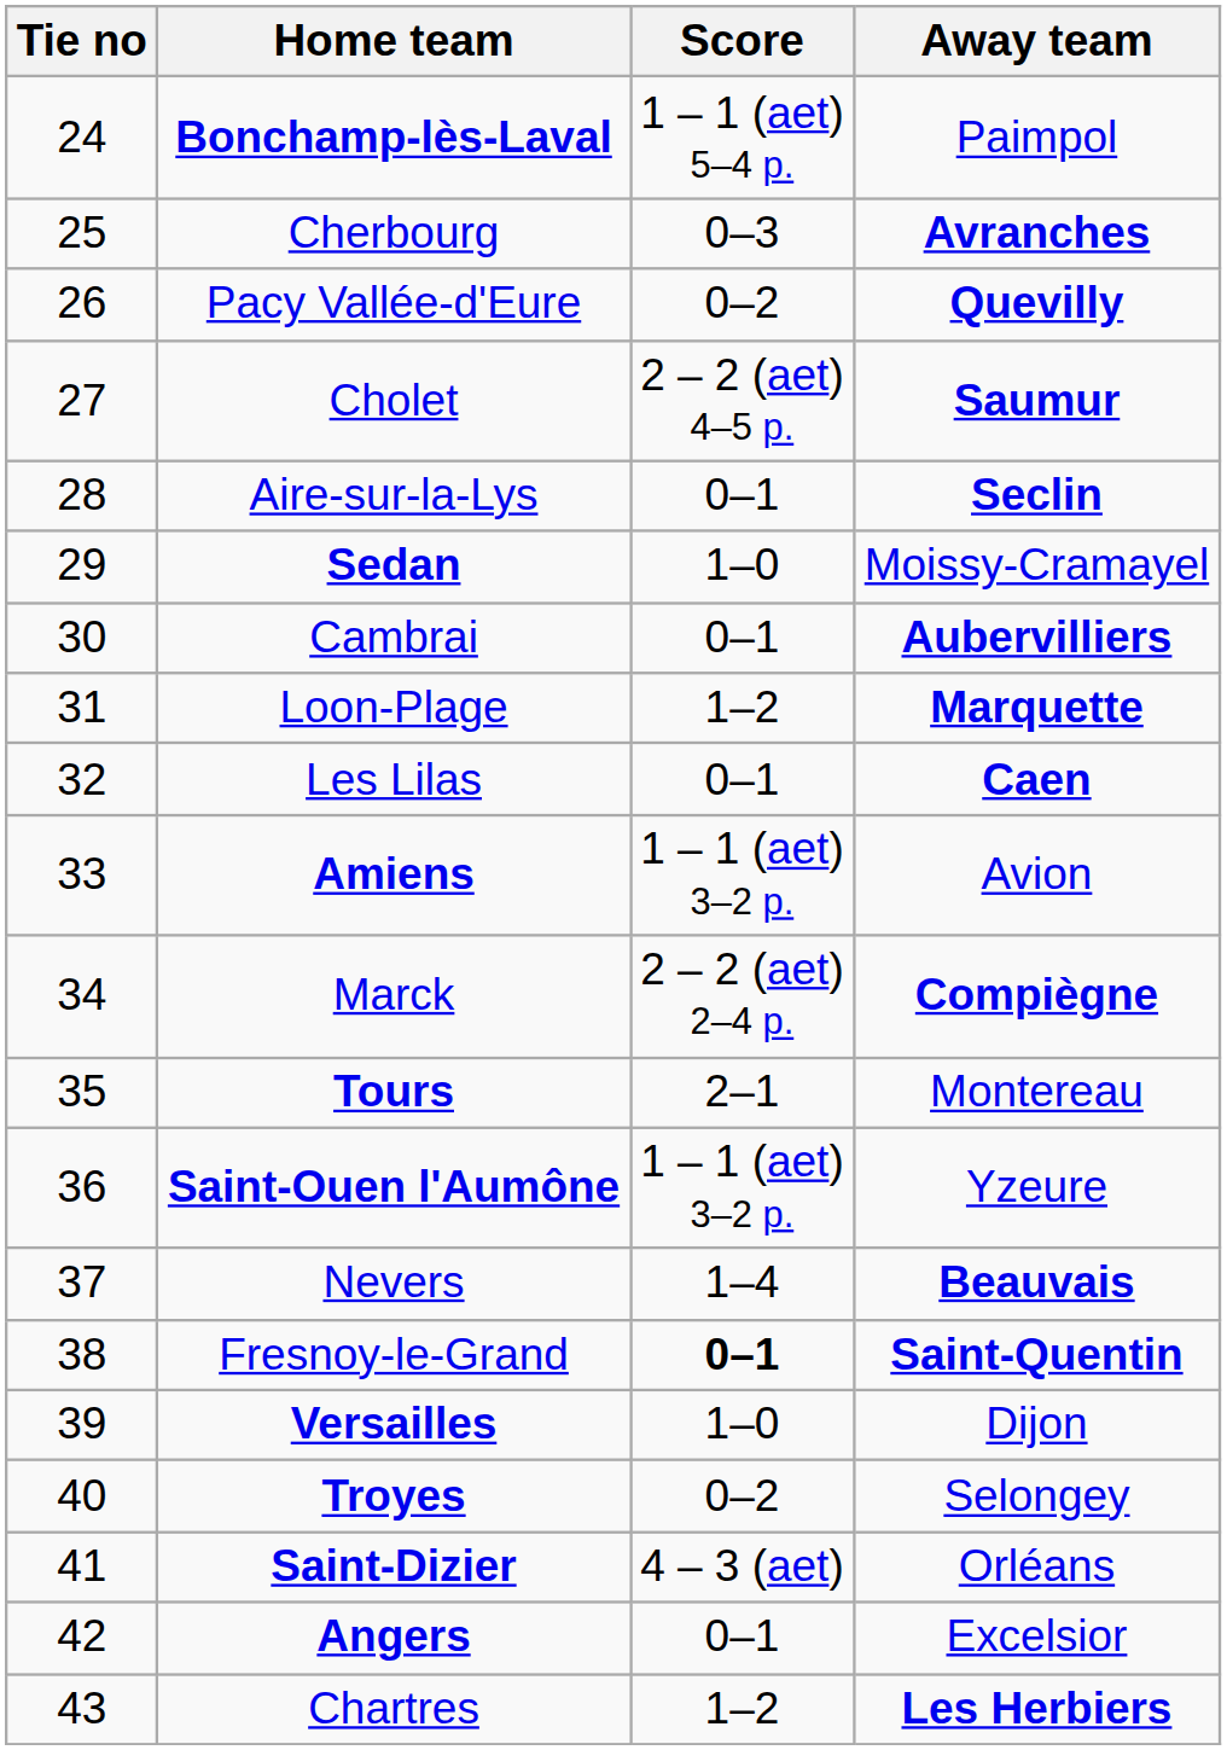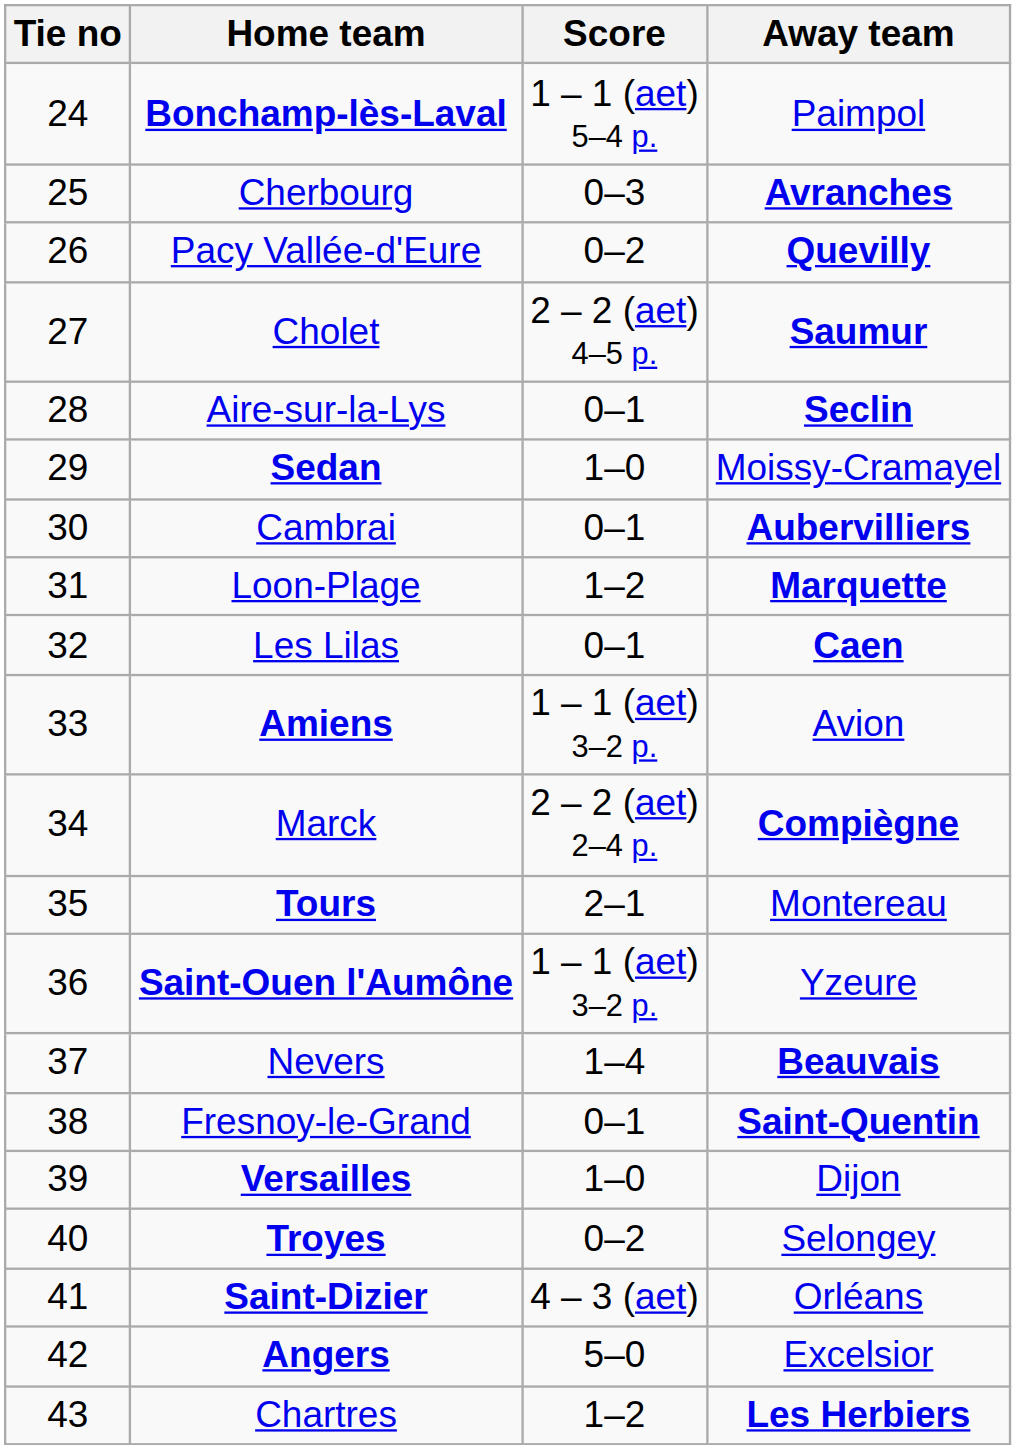 <table class="wikitable" style="text-align:center">
 <tr>
 <th>Tie no</th>
 <th>Home team</th>
 <th>Score</th>
 <th>Away team</th>
 </tr>
 <tr>
 <td>24</td>
 <td><strong><a href='#'>Bonchamp-lès-Laval</a></strong></td>
 <td>1 – 1 (<a href='#'>aet</a>)<br><small>5–4 <a href='#'>p.</a></small></td>
 <td><a href='#'>Paimpol</a></td>
 </tr>
 <tr>
 <td>25</td>
 <td><a href='#'>Cherbourg</a></td>
 <td>0–3</td>
 <td><strong><a href='#'>Avranches</a></strong></td>
 </tr>
 <tr>
 <td>26</td>
 <td><a href='#'>Pacy Vallée-d'Eure</a></td>
 <td>0–2</td>
 <td><strong><a href='#'>Quevilly</a></strong></td>
 </tr>
 <tr>
 <td>27</td>
 <td><a href='#'>Cholet</a></td>
 <td>2 – 2 (<a href='#'>aet</a>)<br><small>4–5 <a href='#'>p.</a></small></td>
 <td><strong><a href='#'>Saumur</a></strong></td>
 </tr>
 <tr>
 <td>28</td>
 <td><a href='#'>Aire-sur-la-Lys</a></td>
 <td>0–1</td>
 <td><strong><a href='#'>Seclin</a></strong></td>
 </tr>
 <tr>
 <td>29</td>
 <td><strong><a href='#'>Sedan</a></strong></td>
 <td>1–0</td>
 <td><a href='#'>Moissy-Cramayel</a></td>
 </tr>
 <tr>
 <td>30</td>
 <td><a href='#'>Cambrai</a></td>
 <td>0–1</td>
 <td><strong><a href='#'>Aubervilliers</a></strong></td>
 </tr>
 <tr>
 <td>31</td>
 <td><a href='#'>Loon-Plage</a></td>
 <td>1–2</td>
 <td><strong><a href='#'>Marquette</a></strong></td>
 </tr>
 <tr>
 <td>32</td>
 <td><a href='#'>Les Lilas</a></td>
 <td>0–1</td>
 <td><strong><a href='#'>Caen</a></strong></td>
 </tr>
 <tr>
 <td>33</td>
 <td><strong><a href='#'>Amiens</a></strong></td>
 <td>1 – 1 (<a href='#'>aet</a>)<br><small>3–2 <a href='#'>p.</a></small></td>
 <td><a href='#'>Avion</a></td>
 </tr>
 <tr>
 <td>34</td>
 <td><a href='#'>Marck</a></td>
 <td>2 – 2 (<a href='#'>aet</a>)<br><small>2–4 <a href='#'>p.</a></small></td>
 <td><strong><a href='#'>Compiègne</a></strong></td>
 </tr>
 <tr>
 <td>35</td>
 <td><strong><a href='#'>Tours</a></strong></td>
 <td>2–1</td>
 <td><a href='#'>Montereau</a></td>
 </tr>
 <tr>
 <td>36</td>
 <td><strong><a href='#'>Saint-Ouen l'Aumône</a></strong></td>
 <td>1 – 1 (<a href='#'>aet</a>)<br><small>3–2 <a href='#'>p.</a></small></td>
 <td><a href='#'>Yzeure</a></td>
 </tr>
 <tr>
 <td>37</td>
 <td><a href='#'>Nevers</a></td>
 <td>1–4</td>
 <td><strong><a href='#'>Beauvais</a></strong></td>
 </tr>
 <tr>
 <td>38</td>
 <td><a href='#'>Fresnoy-le-Grand</a></td>
-<td><strong>0–1</strong></td>
+<td>0–1</td>
 <td><strong><a href='#'>Saint-Quentin</a></strong></td>
 </tr>
 <tr>
 <td>39</td>
 <td><strong><a href='#'>Versailles</a></strong></td>
 <td>1–0</td>
 <td><a href='#'>Dijon</a></td>
 </tr>
 <tr>
 <td>40</td>
 <td><strong><a href='#'>Troyes</a></strong></td>
 <td>0–2</td>
 <td><a href='#'>Selongey</a></td>
 </tr>
 <tr>
 <td>41</td>
 <td><strong><a href='#'>Saint-Dizier</a></strong></td>
 <td>4 – 3 (<a href='#'>aet</a>)</td>
 <td><a href='#'>Orléans</a></td>
 </tr>
 <tr>
 <td>42</td>
 <td><strong><a href='#'>Angers</a></strong></td>
-<td>0–1</td>
+<td>5–0</td>
 <td><a href='#'>Excelsior</a></td>
 </tr>
 <tr>
 <td>43</td>
 <td><a href='#'>Chartres</a></td>
 <td>1–2</td>
 <td><strong><a href='#'>Les Herbiers</a></strong></td>
 </tr>
 </table>
